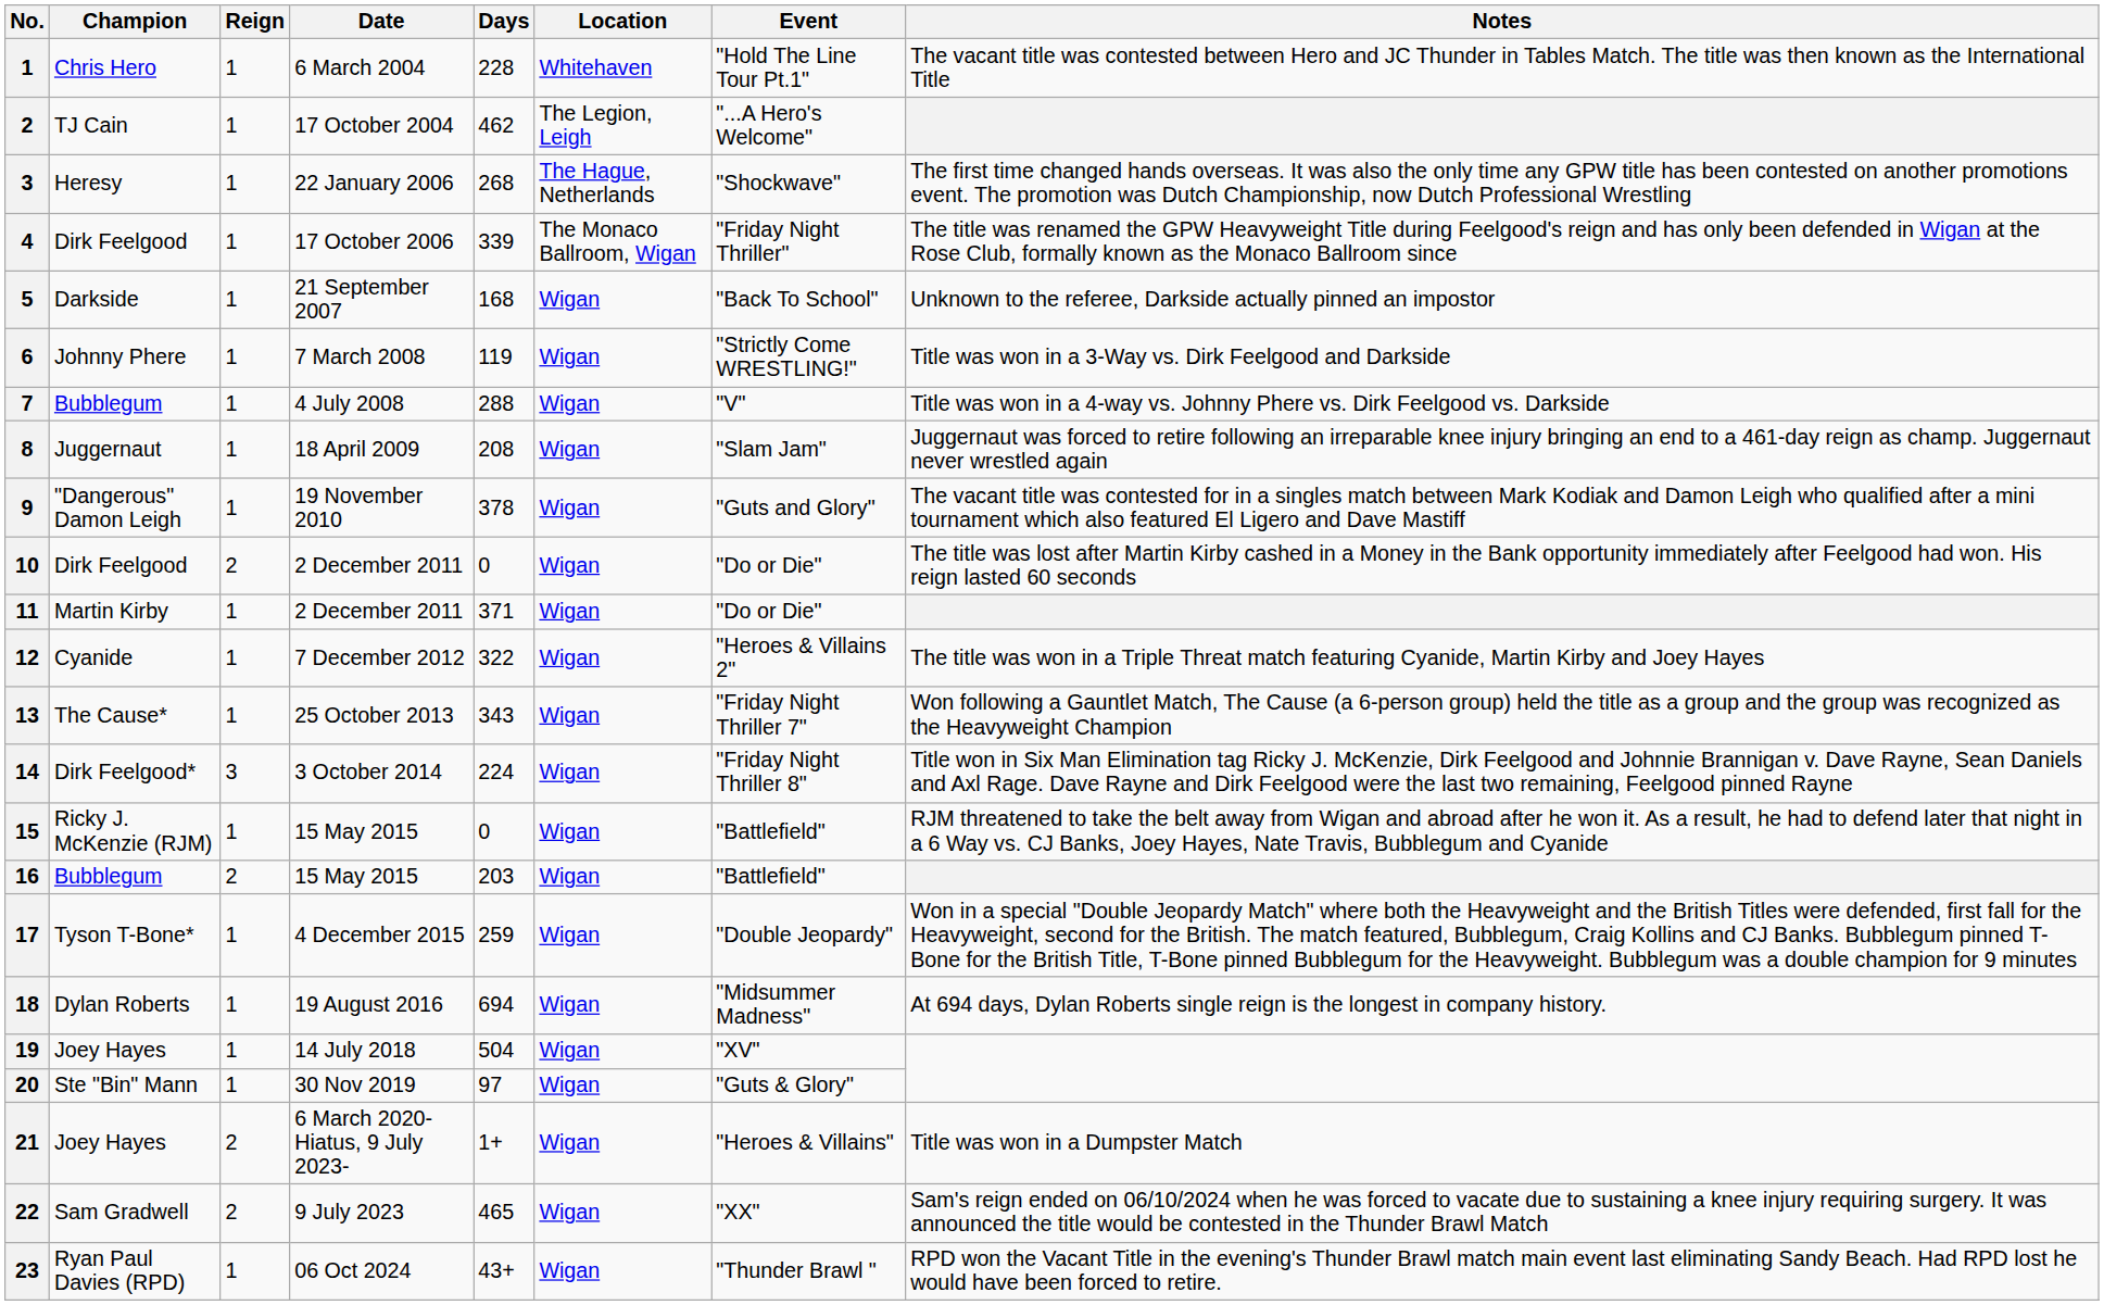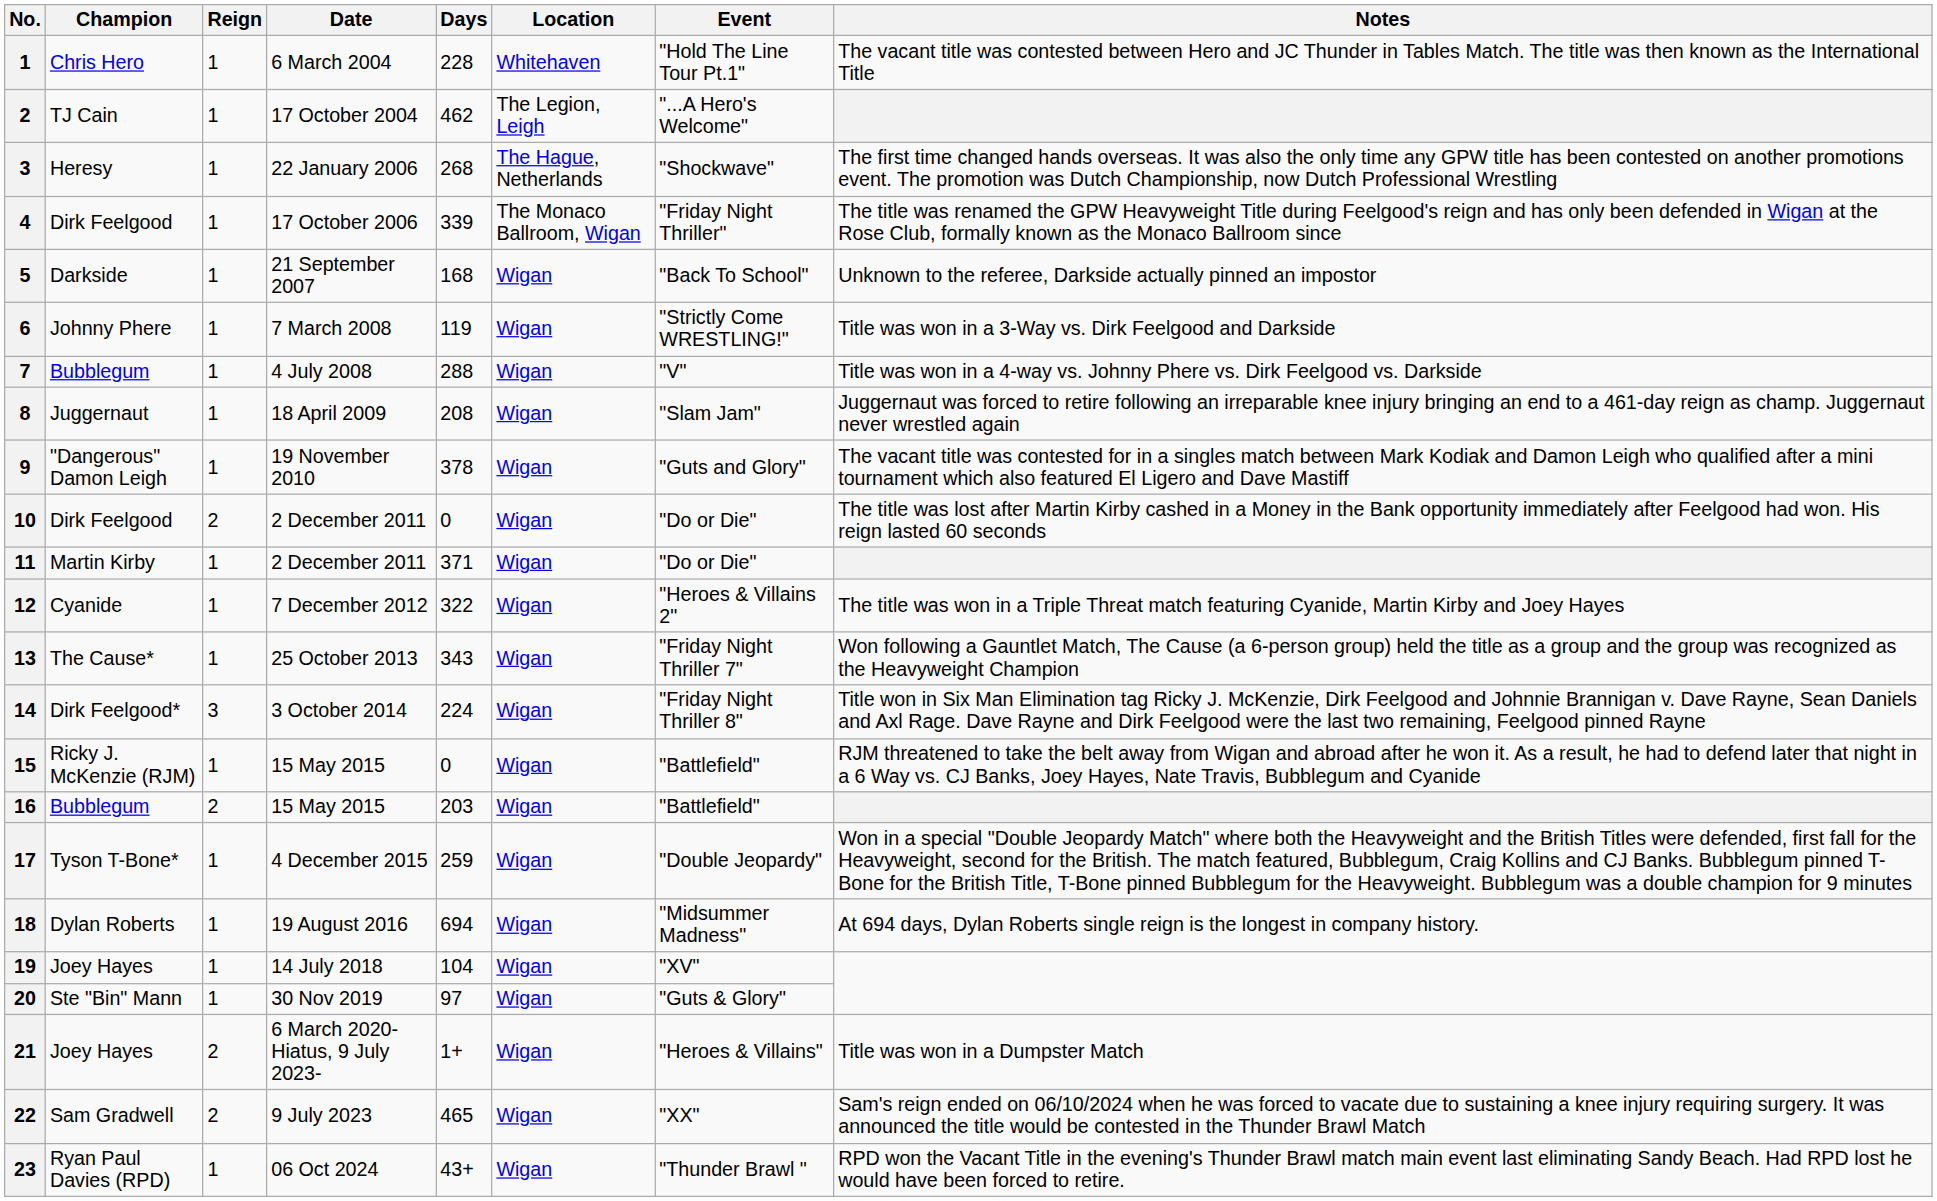 <table class="wikitable sortable" style="text-align: left;">
 <tr>
 <th>No.</th>
 <th>Champion</th>
 <th>Reign</th>
 <th>Date</th>
 <th>Days</th>
 <th>Location</th>
 <th>Event</th>
 <th>Notes</th>
 </tr>
 <tr>
 <th>1</th>
 <td><a href='#'>Chris Hero</a></td>
 <td>1</td>
 <td>6 March 2004</td>
 <td>228</td>
 <td><a href='#'>Whitehaven</a></td>
 <td>"Hold The Line Tour Pt.1"</td>
 <td>The vacant title was contested between Hero and JC Thunder in Tables Match. The title was then known as the International Title</td>
 </tr>
 <tr>
 <th>2</th>
 <td>TJ Cain</td>
 <td>1</td>
 <td>17 October 2004</td>
 <td>462</td>
 <td>The Legion, <a href='#'>Leigh</a></td>
 <td>"...A Hero's Welcome"</td>
 <th></th>
 </tr>
 <tr>
 <th>3</th>
 <td>Heresy</td>
 <td>1</td>
 <td>22 January 2006</td>
 <td>268</td>
 <td><a href='#'>The Hague</a>, Netherlands</td>
 <td>"Shockwave"</td>
 <td>The first time changed hands overseas. It was also the only time any GPW title has been contested on another promotions event. The promotion was Dutch Championship, now Dutch Professional Wrestling</td>
 </tr>
 <tr>
 <th>4</th>
 <td>Dirk Feelgood</td>
 <td>1</td>
 <td>17 October 2006</td>
 <td>339</td>
 <td>The Monaco Ballroom, <a href='#'>Wigan</a></td>
 <td>"Friday Night Thriller"</td>
 <td>The title was renamed the GPW Heavyweight Title during Feelgood's reign and has only been defended in <a href='#'>Wigan</a> at the Rose Club, formally known as the Monaco Ballroom since</td>
 </tr>
 <tr>
 <th>5</th>
 <td>Darkside</td>
 <td>1</td>
 <td>21 September 2007</td>
 <td>168</td>
 <td><a href='#'>Wigan</a></td>
 <td>"Back To School"</td>
 <td>Unknown to the referee, Darkside actually pinned an impostor</td>
 </tr>
 <tr>
 <th>6</th>
 <td>Johnny Phere</td>
 <td>1</td>
 <td>7 March 2008</td>
 <td>119</td>
 <td><a href='#'>Wigan</a></td>
 <td>"Strictly Come WRESTLING!"</td>
 <td>Title was won in a 3-Way vs. Dirk Feelgood and Darkside</td>
 </tr>
 <tr>
 <th>7</th>
 <td><a href='#'>Bubblegum</a></td>
 <td>1</td>
 <td>4 July 2008</td>
 <td>288</td>
 <td><a href='#'>Wigan</a></td>
 <td>"V"</td>
 <td>Title was won in a 4-way vs. Johnny Phere vs. Dirk Feelgood vs. Darkside</td>
 </tr>
 <tr>
 <th>8</th>
 <td>Juggernaut</td>
 <td>1</td>
 <td>18 April 2009</td>
 <td>208</td>
 <td><a href='#'>Wigan</a></td>
 <td>"Slam Jam"</td>
 <td>Juggernaut was forced to retire following an irreparable knee injury bringing an end to a 461-day reign as champ. Juggernaut never wrestled again</td>
 </tr>
 <tr>
 <th>9</th>
 <td>"Dangerous" Damon Leigh</td>
 <td>1</td>
 <td>19 November 2010</td>
 <td>378</td>
 <td><a href='#'>Wigan</a></td>
 <td>"Guts and Glory"</td>
 <td>The vacant title was contested for in a singles match between Mark Kodiak and Damon Leigh who qualified after a mini tournament which also featured El Ligero and Dave Mastiff</td>
 </tr>
 <tr>
 <th>10</th>
 <td>Dirk Feelgood</td>
 <td>2</td>
 <td>2 December 2011</td>
 <td>0</td>
 <td><a href='#'>Wigan</a></td>
 <td>"Do or Die"</td>
 <td>The title was lost after Martin Kirby cashed in a Money in the Bank opportunity immediately after Feelgood had won. His reign lasted 60 seconds</td>
 </tr>
 <tr>
 <th>11</th>
 <td>Martin Kirby</td>
 <td>1</td>
 <td>2 December 2011</td>
 <td>371</td>
 <td><a href='#'>Wigan</a></td>
 <td>"Do or Die"</td>
 <th></th>
 </tr>
 <tr>
 <th>12</th>
 <td>Cyanide</td>
 <td>1</td>
 <td>7 December 2012</td>
 <td>322</td>
 <td><a href='#'>Wigan</a></td>
 <td>"Heroes & Villains 2"</td>
 <td>The title was won in a Triple Threat match featuring Cyanide, Martin Kirby and Joey Hayes</td>
 </tr>
 <tr>
 <th>13</th>
 <td>The Cause*</td>
 <td>1</td>
 <td>25 October 2013</td>
 <td>343</td>
 <td><a href='#'>Wigan</a></td>
 <td>"Friday Night Thriller 7"</td>
 <td>Won following a Gauntlet Match, The Cause (a 6-person group) held the title as a group and the group was recognized as the Heavyweight Champion</td>
 </tr>
 <tr>
 <th>14</th>
 <td>Dirk Feelgood*</td>
 <td>3</td>
 <td>3 October 2014</td>
 <td>224</td>
 <td><a href='#'>Wigan</a></td>
 <td>"Friday Night Thriller 8"</td>
 <td>Title won in Six Man Elimination tag Ricky J. McKenzie, Dirk Feelgood and Johnnie Brannigan v. Dave Rayne, Sean Daniels and Axl Rage. Dave Rayne and Dirk Feelgood were the last two remaining, Feelgood pinned Rayne</td>
 </tr>
 <tr>
 <th>15</th>
 <td>Ricky J. McKenzie (RJM)</td>
 <td>1</td>
 <td>15 May 2015</td>
 <td>0</td>
 <td><a href='#'>Wigan</a></td>
 <td>"Battlefield"</td>
 <td>RJM threatened to take the belt away from Wigan and abroad after he won it. As a result, he had to defend later that night in a 6 Way vs. CJ Banks, Joey Hayes, Nate Travis, Bubblegum and Cyanide</td>
 </tr>
 <tr>
 <th>16</th>
 <td><a href='#'>Bubblegum</a></td>
 <td>2</td>
 <td>15 May 2015</td>
 <td>203</td>
 <td><a href='#'>Wigan</a></td>
 <td>"Battlefield"</td>
 <th></th>
 </tr>
 <tr>
 <th>17</th>
 <td>Tyson T-Bone*</td>
 <td>1</td>
 <td>4 December 2015</td>
 <td>259</td>
 <td><a href='#'>Wigan</a></td>
 <td>"Double Jeopardy"</td>
 <td>Won in a special "Double Jeopardy Match" where both the Heavyweight and the British Titles were defended, first fall for the Heavyweight, second for the British. The match featured, Bubblegum, Craig Kollins and CJ Banks. Bubblegum pinned T-Bone for the British Title, T-Bone pinned Bubblegum for the Heavyweight. Bubblegum was a double champion for 9 minutes</td>
 </tr>
 <tr>
 <th>18</th>
 <td>Dylan Roberts</td>
 <td>1</td>
 <td>19 August 2016</td>
 <td>694</td>
 <td><a href='#'>Wigan</a></td>
 <td>"Midsummer Madness"</td>
 <td>At 694 days, Dylan Roberts single reign is the longest in company history.</td>
 </tr>
 <tr>
 <th>19</th>
 <td>Joey Hayes</td>
 <td>1</td>
 <td>14 July 2018</td>
-<td>504</td>
+<td>104</td>
 <td><a href='#'>Wigan</a></td>
 <td>"XV"</td>
 </tr>
 <tr>
 <th>20</th>
 <td>Ste "Bin" Mann</td>
 <td>1</td>
 <td>30 Nov 2019</td>
 <td>97</td>
 <td><a href='#'>Wigan</a></td>
 <td>"Guts & Glory"</td>
 </tr>
 <tr>
 <th>21</th>
 <td>Joey Hayes</td>
 <td>2</td>
 <td>6 March 2020-Hiatus, 9 July 2023-</td>
 <td>1+</td>
 <td><a href='#'>Wigan</a></td>
 <td>"Heroes & Villains"</td>
 <td>Title was won in a Dumpster Match</td>
 </tr>
 <tr>
 <th>22</th>
 <td>Sam Gradwell</td>
 <td>2</td>
 <td>9 July 2023</td>
 <td>465</td>
 <td><a href='#'>Wigan</a></td>
 <td>"XX"</td>
 <td>Sam's reign ended on 06/10/2024 when he was forced to vacate due to sustaining a knee injury requiring surgery. It was announced the title would be contested in the Thunder Brawl Match</td>
 </tr>
 <tr>
 <th>23</th>
 <td>Ryan Paul Davies (RPD)</td>
 <td>1</td>
 <td>06 Oct 2024</td>
 <td>43+</td>
 <td><a href='#'>Wigan</a></td>
 <td>"Thunder Brawl "</td>
 <td>RPD won the Vacant Title in the evening's Thunder Brawl match main event last eliminating Sandy Beach. Had RPD lost he would have been forced to retire.</td>
 </tr>
 <tr>
 </tr>
 </table>
